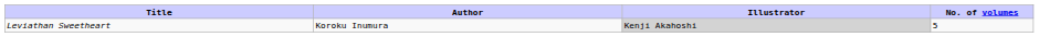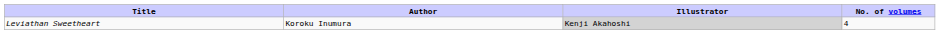 <table class="wikitable" style="width: 98%;">
 <tr>
 <th width=30% style="background:#ccf;">Title</th>
 <th width=30% style="background:#ccf;">Author</th>
 <th width=30% style="background:#ccf;">Illustrator</th>
 <th width=10% style="background:#ccf;">No. of <a href='#'>volumes</a></th>
 </tr>
 <tr>
 <td><em>Leviathan Sweetheart</em></td>
 <td>Koroku Inumura</td>
 <td style="background: lightgrey;">Kenji Akahoshi</td>
-<td>5</td>
+<td>4</td>
 </tr>
 </table>
